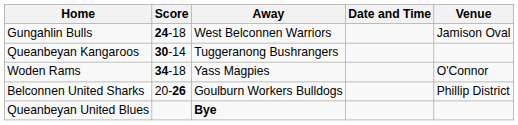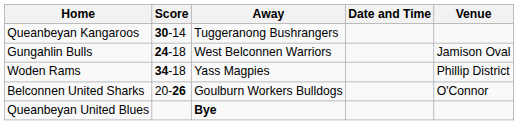 <table class="wikitable">
 <tr>
 <th>Home</th>
 <th>Score</th>
 <th>Away</th>
 <th>Date and Time</th>
 <th>Venue</th>
 </tr>
 <tr>
+<td> Queanbeyan Kangaroos</td>
+<td><strong>30</strong>-14</td>
+<td> Tuggeranong Bushrangers</td>
+<td></td>
+<td></td>
+</tr>
+<tr>
 <td> Gungahlin Bulls</td>
 <td><strong>24</strong>-18</td>
 <td> West Belconnen Warriors</td>
 <td></td>
 <td>Jamison Oval</td>
 </tr>
 <tr>
-<td> Queanbeyan Kangaroos</td>
-<td><strong>30</strong>-14</td>
-<td> Tuggeranong Bushrangers</td>
-<td></td>
-<td></td>
-</tr>
-<tr>
 <td> Woden Rams</td>
 <td><strong>34</strong>-18</td>
 <td> Yass Magpies</td>
 <td></td>
-<td>O'Connor</td>
+<td>Phillip District</td>
 </tr>
 <tr>
 <td> Belconnen United Sharks</td>
 <td>20-<strong>26</strong></td>
 <td> Goulburn Workers Bulldogs</td>
 <td></td>
-<td>Phillip District</td>
+<td>O'Connor</td>
 </tr>
 <tr>
 <td> Queanbeyan United Blues</td>
 <td></td>
 <td><strong>Bye</strong></td>
 <td></td>
 <td></td>
 </tr>
 </table>
